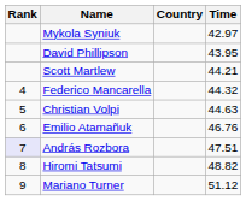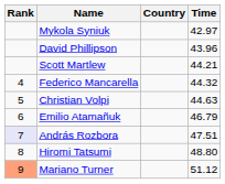 <table class="wikitable" style="text-align:center">
 <tr>
 <th>Rank</th>
 <th>Name</th>
 <th>Country</th>
 <th>Time</th>
 </tr>
 <tr>
 <td></td>
 <td align="left"><a href='#'>Mykola Syniuk</a></td>
 <td align="left"></td>
 <td>42.97</td>
 </tr>
 <tr>
 <td></td>
 <td align="left"><a href='#'>David Phillipson</a></td>
 <td align="left"></td>
-<td>43.95</td>
+<td>43.96</td>
 </tr>
 <tr>
 <td></td>
 <td align="left"><a href='#'>Scott Martlew</a></td>
 <td align="left"></td>
 <td>44.21</td>
 </tr>
 <tr>
 <td>4</td>
 <td align="left"><a href='#'>Federico Mancarella</a></td>
 <td align="left"></td>
 <td>44.32</td>
 </tr>
 <tr>
 <td>5</td>
 <td align="left"><a href='#'>Christian Volpi</a></td>
 <td align="left"></td>
 <td>44.63</td>
 </tr>
 <tr>
 <td>6</td>
 <td align="left"><a href='#'>Emilio Atamañuk</a></td>
 <td align="left"></td>
-<td>46.76</td>
+<td>46.79</td>
 </tr>
 <tr>
 <td style="background: lavender;">7</td>
 <td align="left"><a href='#'>András Rozbora</a></td>
 <td align="left"></td>
 <td>47.51</td>
 </tr>
 <tr>
 <td>8</td>
 <td align="left"><a href='#'>Hiromi Tatsumi</a></td>
 <td align="left"></td>
-<td>48.82</td>
+<td>48.80</td>
 </tr>
 <tr>
-<td>9</td>
+<td style="background: lightsalmon;">9</td>
 <td align="left"><a href='#'>Mariano Turner</a></td>
 <td align="left"></td>
 <td>51.12</td>
 </tr>
 </table>
